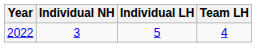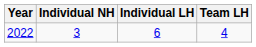 <table class="wikitable" "text-align:center;">
 <tr>
 <th>Year</th>
 <th>Individual NH</th>
 <th>Individual LH</th>
 <th>Team LH</th>
 </tr>
 <tr align=center>
 <td><a href='#'>2022</a></td>
 <td><a href='#'>3</a></td>
-<td><a href='#'>5</a></td>
+<td><a href='#'>6</a></td>
 <td><a href='#'>4</a></td>
 </tr>
 </table>
